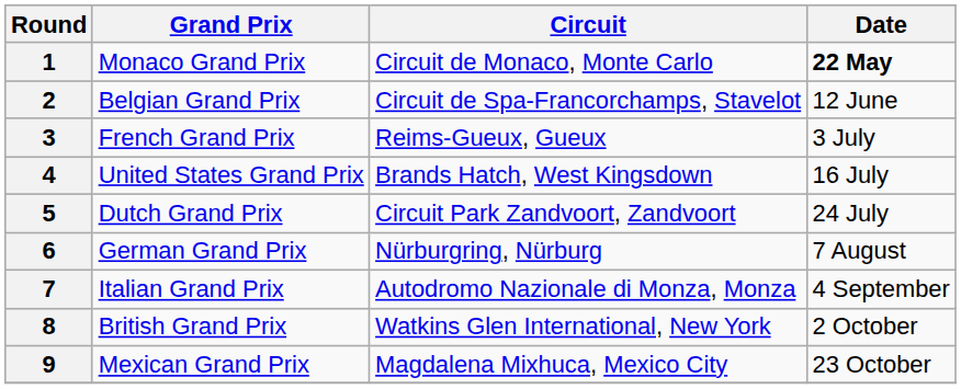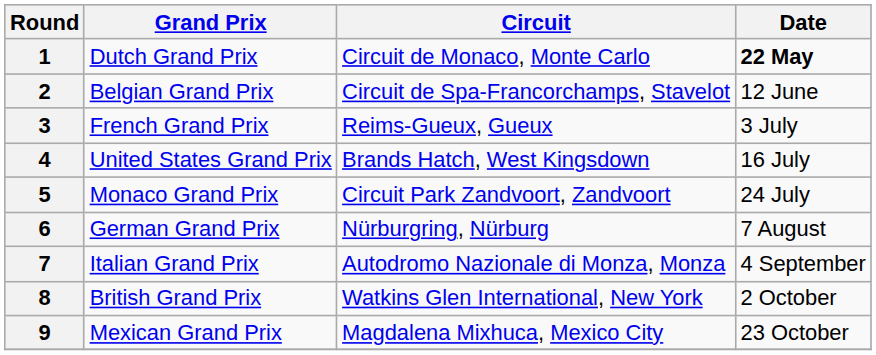 <table class="wikitable" style="font-size:85%">
 <tr>
 <th>Round</th>
 <th><a href='#'>Grand Prix</a></th>
 <th><a href='#'>Circuit</a></th>
 <th>Date</th>
 </tr>
 <tr>
 <th>1</th>
-<td><a href='#'>Monaco Grand Prix</a></td>
+<td><a href='#'>Dutch Grand Prix</a></td>
 <td> <a href='#'>Circuit de Monaco</a>, <a href='#'>Monte Carlo</a></td>
 <td><strong>22 May</strong></td>
 </tr>
 <tr>
 <th>2</th>
 <td><a href='#'>Belgian Grand Prix</a></td>
 <td> <a href='#'>Circuit de Spa-Francorchamps</a>, <a href='#'>Stavelot</a></td>
 <td>12 June</td>
 </tr>
 <tr>
 <th>3</th>
 <td><a href='#'>French Grand Prix</a></td>
 <td> <a href='#'>Reims-Gueux</a>, <a href='#'>Gueux</a></td>
 <td>3 July</td>
 </tr>
 <tr>
 <th>4</th>
 <td><a href='#'>United States Grand Prix</a></td>
 <td> <a href='#'>Brands Hatch</a>, <a href='#'>West Kingsdown</a></td>
 <td>16 July</td>
 </tr>
 <tr>
 <th>5</th>
-<td><a href='#'>Dutch Grand Prix</a></td>
+<td><a href='#'>Monaco Grand Prix</a></td>
 <td> <a href='#'>Circuit Park Zandvoort</a>, <a href='#'>Zandvoort</a></td>
 <td>24 July</td>
 </tr>
 <tr>
 <th>6</th>
 <td><a href='#'>German Grand Prix</a></td>
 <td> <a href='#'>Nürburgring</a>, <a href='#'>Nürburg</a></td>
 <td>7 August</td>
 </tr>
 <tr>
 <th>7</th>
 <td><a href='#'>Italian Grand Prix</a></td>
 <td> <a href='#'>Autodromo Nazionale di Monza</a>, <a href='#'>Monza</a></td>
 <td>4 September</td>
 </tr>
 <tr>
 <th>8</th>
 <td><a href='#'>British Grand Prix</a></td>
 <td> <a href='#'>Watkins Glen International</a>, <a href='#'>New York</a></td>
 <td>2 October</td>
 </tr>
 <tr>
 <th>9</th>
 <td><a href='#'>Mexican Grand Prix</a></td>
 <td> <a href='#'>Magdalena Mixhuca</a>, <a href='#'>Mexico City</a></td>
 <td>23 October</td>
 </tr>
 <tr>
 </tr>
 </table>
